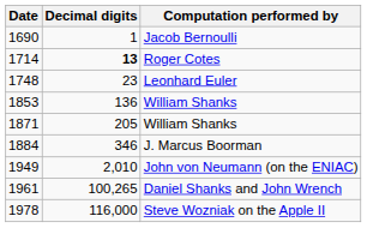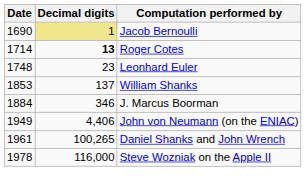 <table class="wikitable" style="margin: 1em auto 1em auto">
 <tr>
 <th>Date</th>
 <th>Decimal digits</th>
 <th>Computation performed by</th>
 </tr>
 <tr>
 <td>1690</td>
-<td align=right>1</td>
+<td align=right style="background: khaki;">1</td>
 <td><a href='#'>Jacob Bernoulli</a></td>
 </tr>
 <tr>
 <td>1714</td>
 <td align=right><strong>13</strong></td>
 <td><a href='#'>Roger Cotes</a></td>
 </tr>
 <tr>
 <td>1748</td>
 <td align=right>23</td>
 <td><a href='#'>Leonhard Euler</a></td>
 </tr>
 <tr>
 <td>1853</td>
-<td align=right>136</td>
+<td align=right>137</td>
 <td><a href='#'>William Shanks</a></td>
-</tr>
-<tr>
-<td>1871</td>
-<td align=right>205</td>
-<td>William Shanks</td>
 </tr>
 <tr>
 <td>1884</td>
 <td align=right>346</td>
 <td>J. Marcus Boorman</td>
 </tr>
 <tr>
 <td>1949</td>
-<td align=right>2,010</td>
+<td align=right>4,406</td>
 <td><a href='#'>John von Neumann</a> (on the <a href='#'>ENIAC</a>)</td>
 </tr>
 <tr>
 <td>1961</td>
 <td align=right>100,265</td>
 <td><a href='#'>Daniel Shanks</a> and <a href='#'>John Wrench</a></td>
 </tr>
 <tr>
 <td>1978</td>
 <td align=right>116,000</td>
 <td><a href='#'>Steve Wozniak</a> on the <a href='#'>Apple II</a></td>
 </tr>
 </table>
